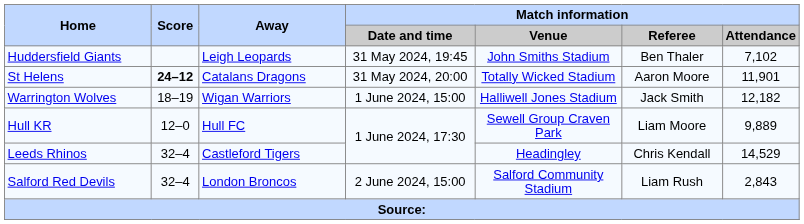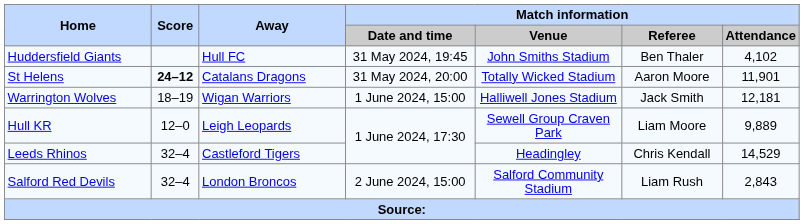 <table border=1 style="border-collapse:collapse; font-size:90%; text-align:center;" cellpadding=3 cellspacing=0 width=100%>
 <tr style="background:#C1D8ff;">
 <th scope="col" rowspan=2 width=19%>Home</th>
 <th scope="col" rowspan=2 width=6%>Score</th>
 <th scope="col" rowspan=2 width=19%>Away</th>
 <th colspan=4>Match information</th>
 </tr>
 <tr style="background:#CCCCCC;">
 <th scope="col" width=17%>Date and time</th>
 <th scope="col" width=19%>Venue</th>
 <th scope="col" width=13%>Referee</th>
 <th scope="col" width=7%>Attendance</th>
 </tr>
 <tr style="background:#F5FAFF;">
 <td style="text-align:left;"> <a href='#'>Huddersfield Giants</a></td>
 <td></td>
-<td style="text-align:left;"> <a href='#'>Leigh Leopards</a></td>
+<td style="text-align:left;"> <a href='#'>Hull FC</a></td>
 <td>31 May 2024, 19:45</td>
 <td><a href='#'>John Smiths Stadium</a></td>
 <td>Ben Thaler</td>
-<td>7,102</td>
+<td>4,102</td>
 </tr>
 <tr style="background:#F5FAFF;">
 <td style="text-align:left;"> <a href='#'>St Helens</a></td>
 <td><strong>24–12</strong></td>
 <td style="text-align:left;"> <a href='#'>Catalans Dragons</a></td>
 <td>31 May 2024, 20:00</td>
 <td><a href='#'>Totally Wicked Stadium</a></td>
 <td>Aaron Moore</td>
 <td>11,901</td>
 </tr>
 <tr style="background:#F5FAFF;">
 <td style="text-align:left;"> <a href='#'>Warrington Wolves</a></td>
 <td>18–19</td>
 <td style="text-align:left;"> <a href='#'>Wigan Warriors</a></td>
 <td>1 June 2024, 15:00</td>
 <td><a href='#'>Halliwell Jones Stadium</a></td>
 <td>Jack Smith</td>
-<td>12,182</td>
+<td>12,181</td>
 </tr>
 <tr style="background:#F5FAFF;">
 <td style="text-align:left;"> <a href='#'>Hull KR</a></td>
 <td>12–0</td>
-<td style="text-align:left;"> <a href='#'>Hull FC</a></td>
+<td style="text-align:left;"> <a href='#'>Leigh Leopards</a></td>
 <td Rowspan=2>1 June 2024, 17:30</td>
 <td><a href='#'>Sewell Group Craven Park</a></td>
 <td>Liam Moore</td>
 <td>9,889</td>
 </tr>
 <tr style="background:#F5FAFF;">
 <td style="text-align:left;"> <a href='#'>Leeds Rhinos</a></td>
 <td>32–4</td>
 <td style="text-align:left;"> <a href='#'>Castleford Tigers</a></td>
 <td><a href='#'>Headingley</a></td>
 <td>Chris Kendall</td>
 <td>14,529</td>
 </tr>
 <tr style="background:#F5FAFF;">
 <td style="text-align:left;"> <a href='#'>Salford Red Devils</a></td>
 <td>32–4</td>
 <td style="text-align:left;"> <a href='#'>London Broncos</a></td>
 <td>2 June 2024, 15:00</td>
 <td><a href='#'>Salford Community Stadium</a></td>
 <td>Liam Rush</td>
 <td>2,843</td>
 </tr>
 <tr style="background:#c1d8ff;">
 <th colspan=7>Source:</th>
 </tr>
 </table>
